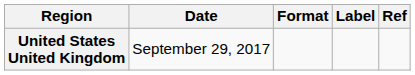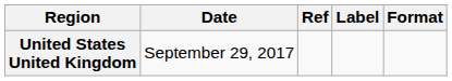 <table class="wikitable plainrowheaders">
 <tr>
 <th>Region</th>
 <th>Date</th>
+<th>Ref</th>
+<th>Label</th>
 <th>Format</th>
-<th>Label</th>
-<th>Ref</th>
 </tr>
 <tr>
 <th scope="row">United States<br>United Kingdom</th>
 <td>September 29, 2017</td>
+<td style="text-align:center;"></td>
 <td></td>
 <td></td>
-<td style="text-align:center;"></td>
 </tr>
 </table>
